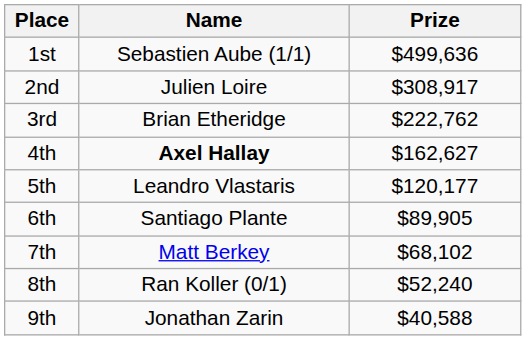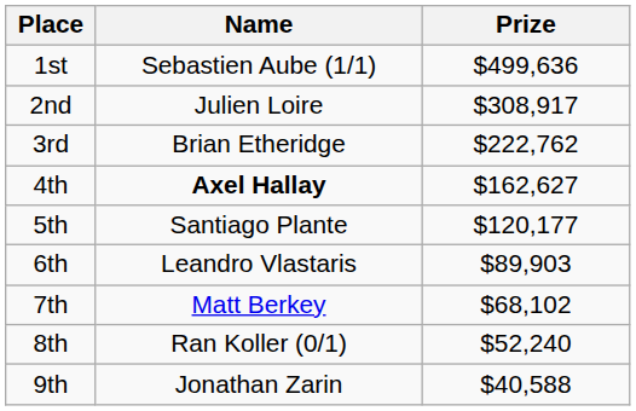 <table class="wikitable">
 <tr>
 <th width="50">Place</th>
 <th width="200">Name</th>
 <th width="125">Prize</th>
 </tr>
 <tr>
 <td align = "center">1st</td>
 <td align = "center"> Sebastien Aube (1/1)</td>
 <td align = "center">$499,636</td>
 </tr>
 <tr>
 <td align = "center">2nd</td>
 <td align = "center"> Julien Loire</td>
 <td align = "center">$308,917</td>
 </tr>
 <tr>
 <td align = "center">3rd</td>
 <td align = "center"> Brian Etheridge</td>
 <td align = "center">$222,762</td>
 </tr>
 <tr>
 <td align = "center">4th</td>
 <td align = "center"><strong> Axel Hallay</strong></td>
 <td align = "center">$162,627</td>
 </tr>
 <tr>
 <td align = "center">5th</td>
-<td align = "center"> Leandro Vlastaris</td>
+<td align = "center"> Santiago Plante</td>
 <td align = "center">$120,177</td>
 </tr>
 <tr>
 <td align = "center">6th</td>
-<td align = "center"> Santiago Plante</td>
-<td align = "center">$89,905</td>
+<td align = "center"> Leandro Vlastaris</td>
+<td align = "center">$89,903</td>
 </tr>
 <tr>
 <td align = "center">7th</td>
 <td align = "center"> <a href='#'>Matt Berkey</a></td>
 <td align = "center">$68,102</td>
 </tr>
 <tr>
 <td align = "center">8th</td>
 <td align = "center"> Ran Koller (0/1)</td>
 <td align = "center">$52,240</td>
 </tr>
 <tr>
 <td align = "center">9th</td>
 <td align = "center"> Jonathan Zarin</td>
 <td align = "center">$40,588</td>
 </tr>
 </table>
